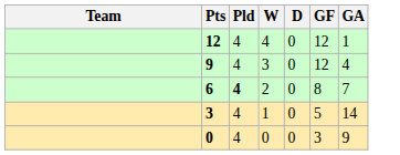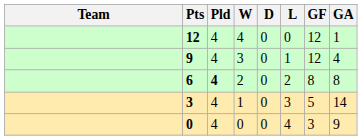 <table class="wikitable">
 <tr>
 <th width=200>Team</th>
 <th width=20>Pts</th>
 <th width=20>Pld</th>
 <th width=20>W</th>
 <th width=20>D</th>
+<th width=20>L</th>
 <th width=20>GF</th>
 <th width=20>GA</th>
 </tr>
 <tr style="background:#ccffcc">
 <td style="text-align:left"></td>
 <td><strong>12</strong></td>
 <td>4</td>
 <td>4</td>
+<td>0</td>
 <td>0</td>
 <td>12</td>
 <td>1</td>
 </tr>
 <tr style="background:#ccffcc">
 <td style="text-align:left"></td>
 <td><strong>9</strong></td>
 <td>4</td>
 <td>3</td>
 <td>0</td>
+<td>1</td>
 <td>12</td>
 <td>4</td>
 </tr>
 <tr style="background:#ccffcc">
 <td style="text-align:left"></td>
 <td><strong>6</strong></td>
 <td><strong>4</strong></td>
 <td>2</td>
 <td>0</td>
+<td>2</td>
 <td>8</td>
-<td>7</td>
+<td>8</td>
 </tr>
 <tr style="background:#ffebad">
 <td style="text-align:left"></td>
 <td><strong>3</strong></td>
 <td>4</td>
 <td>1</td>
 <td>0</td>
+<td>3</td>
 <td>5</td>
 <td>14</td>
 </tr>
 <tr style="background:#ffebad">
 <td style="text-align:left"></td>
 <td><strong>0</strong></td>
 <td>4</td>
 <td>0</td>
 <td>0</td>
+<td>4</td>
 <td>3</td>
 <td>9</td>
 </tr>
 </table>
